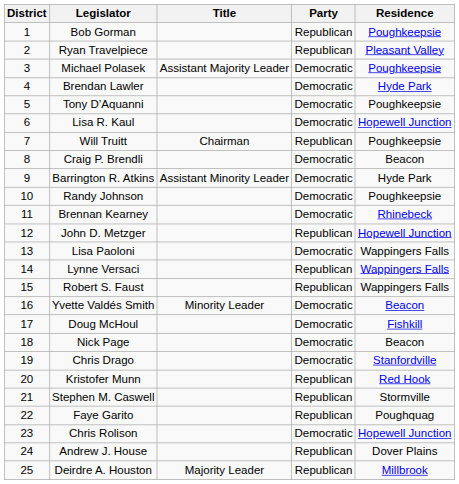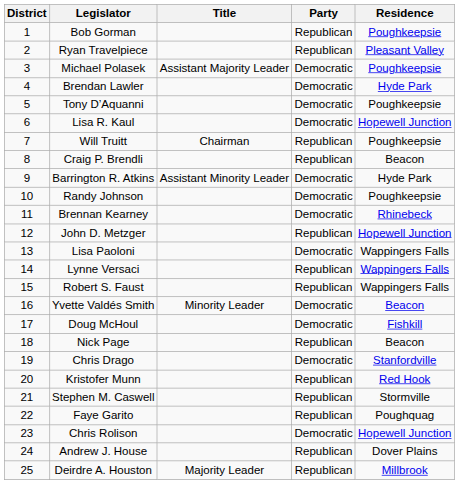 <table class="wikitable" style="text-align:center">
 <tr>
 <th>District</th>
 <th>Legislator</th>
 <th>Title</th>
 <th>Party</th>
 <th>Residence</th>
 </tr>
 <tr>
 <td>1</td>
 <td>Bob Gorman</td>
 <td></td>
 <td>Republican</td>
 <td><a href='#'>Poughkeepsie</a></td>
 </tr>
 <tr>
 <td>2</td>
 <td>Ryan Travelpiece</td>
 <td></td>
 <td>Republican</td>
 <td><a href='#'>Pleasant Valley</a></td>
 </tr>
 <tr>
 <td>3</td>
 <td>Michael Polasek</td>
 <td>Assistant Majority Leader</td>
 <td>Democratic</td>
 <td><a href='#'>Poughkeepsie</a></td>
 </tr>
 <tr>
 <td>4</td>
 <td>Brendan Lawler</td>
 <td></td>
 <td>Democratic</td>
 <td><a href='#'>Hyde Park</a></td>
 </tr>
 <tr>
 <td>5</td>
 <td>Tony D’Aquanni</td>
 <td></td>
 <td>Democratic</td>
 <td>Poughkeepsie</td>
 </tr>
 <tr>
 <td>6</td>
 <td>Lisa R. Kaul</td>
 <td></td>
 <td>Democratic</td>
 <td><a href='#'>Hopewell Junction</a></td>
 </tr>
 <tr>
 <td>7</td>
 <td>Will Truitt</td>
 <td>Chairman</td>
 <td>Republican</td>
 <td>Poughkeepsie</td>
 </tr>
 <tr>
 <td>8</td>
 <td>Craig P. Brendli</td>
 <td></td>
-<td>Democratic</td>
+<td>Republican</td>
 <td>Beacon</td>
 </tr>
 <tr>
 <td>9</td>
 <td>Barrington R. Atkins</td>
 <td>Assistant Minority Leader</td>
 <td>Democratic</td>
 <td>Hyde Park</td>
 </tr>
 <tr>
 <td>10</td>
 <td>Randy Johnson</td>
 <td></td>
 <td>Democratic</td>
 <td>Poughkeepsie</td>
 </tr>
 <tr>
 <td>11</td>
 <td>Brennan Kearney</td>
 <td></td>
 <td>Democratic</td>
 <td><a href='#'>Rhinebeck</a></td>
 </tr>
 <tr>
 <td>12</td>
 <td>John D. Metzger</td>
 <td></td>
 <td>Republican</td>
 <td><a href='#'>Hopewell Junction</a></td>
 </tr>
 <tr>
 <td>13</td>
 <td>Lisa Paoloni</td>
 <td></td>
 <td>Democratic</td>
 <td>Wappingers Falls</td>
 </tr>
 <tr>
 <td>14</td>
 <td>Lynne Versaci</td>
 <td></td>
 <td>Republican</td>
 <td><a href='#'>Wappingers Falls</a></td>
 </tr>
 <tr>
 <td>15</td>
 <td>Robert S. Faust</td>
 <td></td>
 <td>Republican</td>
 <td>Wappingers Falls</td>
 </tr>
 <tr>
 <td>16</td>
 <td>Yvette Valdés Smith</td>
 <td>Minority Leader</td>
 <td>Democratic</td>
 <td><a href='#'>Beacon</a></td>
 </tr>
 <tr>
 <td>17</td>
 <td>Doug McHoul</td>
 <td></td>
 <td>Democratic</td>
 <td><a href='#'>Fishkill</a></td>
 </tr>
 <tr>
 <td>18</td>
 <td>Nick Page</td>
 <td></td>
-<td>Democratic</td>
+<td>Republican</td>
 <td>Beacon</td>
 </tr>
 <tr>
 <td>19</td>
 <td>Chris Drago</td>
 <td></td>
 <td>Democratic</td>
 <td><a href='#'>Stanfordville</a></td>
 </tr>
 <tr>
 <td>20</td>
 <td>Kristofer Munn</td>
 <td></td>
 <td>Republican</td>
 <td><a href='#'>Red Hook</a></td>
 </tr>
 <tr>
 <td>21</td>
 <td>Stephen M. Caswell</td>
 <td></td>
 <td>Republican</td>
 <td>Stormville</td>
 </tr>
 <tr>
 <td>22</td>
 <td>Faye Garito</td>
 <td></td>
 <td>Republican</td>
 <td>Poughquag</td>
 </tr>
 <tr>
 <td>23</td>
 <td>Chris Rolison</td>
 <td></td>
 <td>Democratic</td>
 <td><a href='#'>Hopewell Junction</a></td>
 </tr>
 <tr>
 <td>24</td>
 <td>Andrew J. House</td>
 <td></td>
 <td>Republican</td>
 <td>Dover Plains</td>
 </tr>
 <tr>
 <td>25</td>
 <td>Deirdre A. Houston</td>
 <td>Majority Leader</td>
 <td>Republican</td>
 <td><a href='#'>Millbrook</a></td>
 </tr>
 </table>
